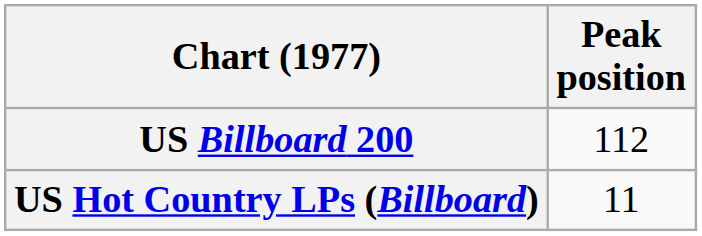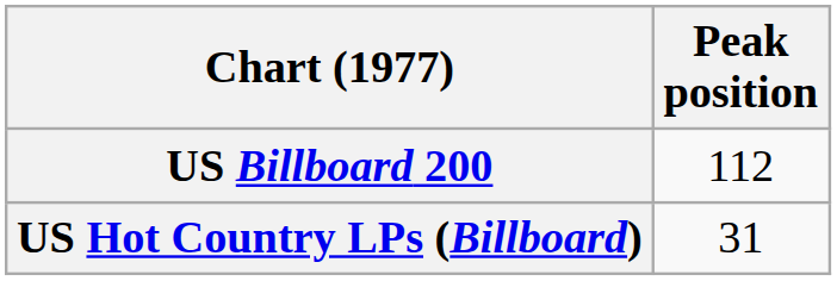 <table class="wikitable sortable plainrowheaders" style="text-align:center;">
 <tr>
 <th scope="col">Chart (1977)</th>
 <th scope="col">Peak<br>position</th>
 </tr>
 <tr>
 <th scope="row">US <a href='#'><em>Billboard</em> 200</a></th>
 <td>112</td>
 </tr>
 <tr>
 <th scope="row">US <a href='#'>Hot Country LPs</a> (<em><a href='#'>Billboard</a></em>)</th>
-<td>11</td>
+<td>31</td>
 </tr>
 </table>
